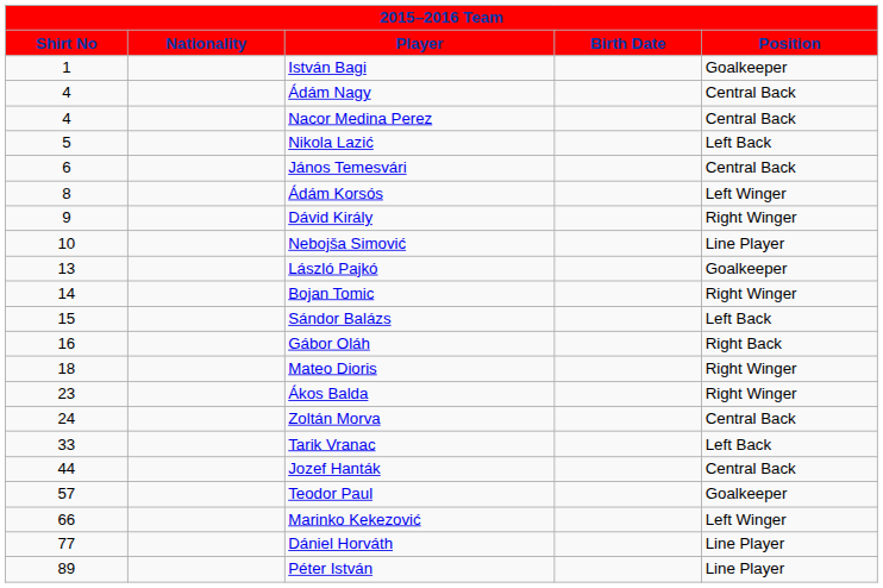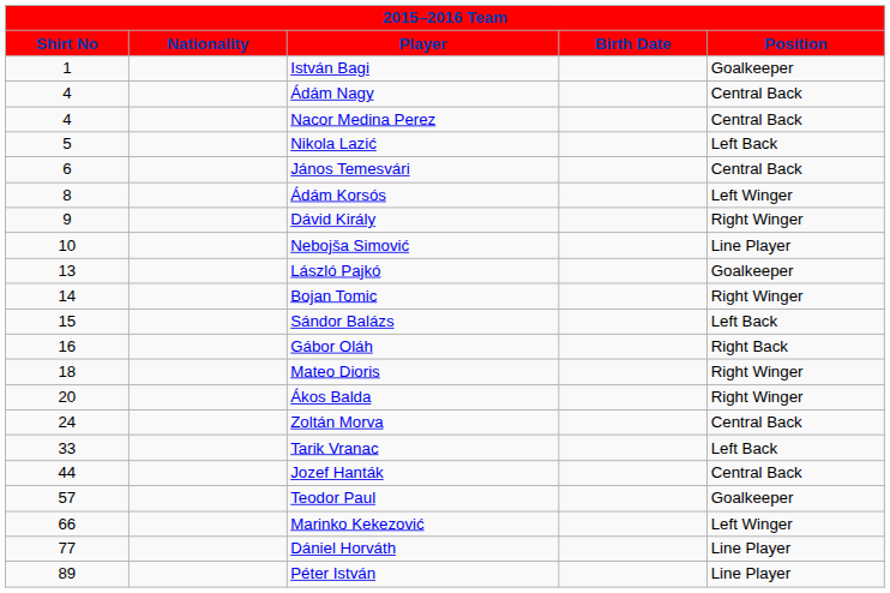 <table class="wikitable collapsible collapsed" style="width:100%">
 <tr>
 <th colspan=5 style="background-color:red;color:#0038af;text-align:center;"> <strong>2015–2016 Team</strong></th>
 </tr>
 <tr>
 <th style="color:#0038af; background:red">Shirt No</th>
 <th style="color:#0038af; background:red">Nationality</th>
 <th style="color:#0038af; background:red">Player</th>
 <th style="color:#0038af; background:red">Birth Date</th>
 <th style="color:#0038af; background:red">Position</th>
 </tr>
 <tr>
 <td align=center>1</td>
 <td></td>
 <td><a href='#'>István Bagi</a></td>
 <td></td>
 <td>Goalkeeper</td>
 </tr>
 <tr>
 <td align=center>4</td>
 <td></td>
 <td><a href='#'>Ádám Nagy</a></td>
 <td></td>
 <td>Central Back</td>
 </tr>
 <tr>
 <td align=center>4</td>
 <td></td>
 <td><a href='#'>Nacor Medina Perez</a></td>
 <td></td>
 <td>Central Back</td>
 </tr>
 <tr>
 <td align=center>5</td>
 <td></td>
 <td><a href='#'>Nikola Lazić</a></td>
 <td></td>
 <td>Left Back</td>
 </tr>
 <tr>
 <td align=center>6</td>
 <td></td>
 <td><a href='#'>János Temesvári</a></td>
 <td></td>
 <td>Central Back</td>
 </tr>
 <tr>
 <td align=center>8</td>
 <td></td>
 <td><a href='#'>Ádám Korsós</a></td>
 <td></td>
 <td>Left Winger</td>
 </tr>
 <tr>
 <td align=center>9</td>
 <td></td>
 <td><a href='#'>Dávid Király</a></td>
 <td></td>
 <td>Right Winger</td>
 </tr>
 <tr>
 <td align=center>10</td>
 <td></td>
 <td><a href='#'>Nebojša Simović</a></td>
 <td></td>
 <td>Line Player</td>
 </tr>
 <tr>
 <td align=center>13</td>
 <td></td>
 <td><a href='#'>László Pajkó</a></td>
 <td></td>
 <td>Goalkeeper</td>
 </tr>
 <tr>
 <td align=center>14</td>
 <td></td>
 <td><a href='#'>Bojan Tomic</a></td>
 <td></td>
 <td>Right Winger</td>
 </tr>
 <tr>
 <td align=center>15</td>
 <td></td>
 <td><a href='#'>Sándor Balázs</a></td>
 <td></td>
 <td>Left Back</td>
 </tr>
 <tr>
 <td align=center>16</td>
 <td></td>
 <td><a href='#'>Gábor Oláh</a></td>
 <td></td>
 <td>Right Back</td>
 </tr>
 <tr>
 <td align=center>18</td>
 <td></td>
 <td><a href='#'>Mateo Dioris</a></td>
 <td></td>
 <td>Right Winger</td>
 </tr>
 <tr>
-<td align=center>23</td>
+<td align=center>20</td>
 <td></td>
 <td><a href='#'>Ákos Balda</a></td>
 <td></td>
 <td>Right Winger</td>
 </tr>
 <tr>
 <td align=center>24</td>
 <td></td>
 <td><a href='#'>Zoltán Morva</a></td>
 <td></td>
 <td>Central Back</td>
 </tr>
 <tr>
 <td align=center>33</td>
 <td></td>
 <td><a href='#'>Tarik Vranac</a></td>
 <td></td>
 <td>Left Back</td>
 </tr>
 <tr>
 <td align=center>44</td>
 <td></td>
 <td><a href='#'>Jozef Hanták</a></td>
 <td></td>
 <td>Central Back</td>
 </tr>
 <tr>
 <td align=center>57</td>
 <td></td>
 <td><a href='#'>Teodor Paul</a></td>
 <td></td>
 <td>Goalkeeper</td>
 </tr>
 <tr>
 <td align=center>66</td>
 <td></td>
 <td><a href='#'>Marinko Kekezović</a></td>
 <td></td>
 <td>Left Winger</td>
 </tr>
 <tr>
 <td align=center>77</td>
 <td></td>
 <td><a href='#'>Dániel Horváth</a></td>
 <td></td>
 <td>Line Player</td>
 </tr>
 <tr>
 <td align=center>89</td>
 <td></td>
 <td><a href='#'>Péter István</a></td>
 <td></td>
 <td>Line Player</td>
 </tr>
 </table>
